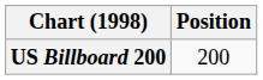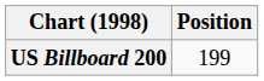 <table class="wikitable plainrowheaders" style="text-align:center">
 <tr>
 <th scope="col">Chart (1998)</th>
 <th scope="col">Position</th>
 </tr>
 <tr>
 <th scope="row">US <em>Billboard</em> 200</th>
-<td>200</td>
+<td>199</td>
 </tr>
 </table>
